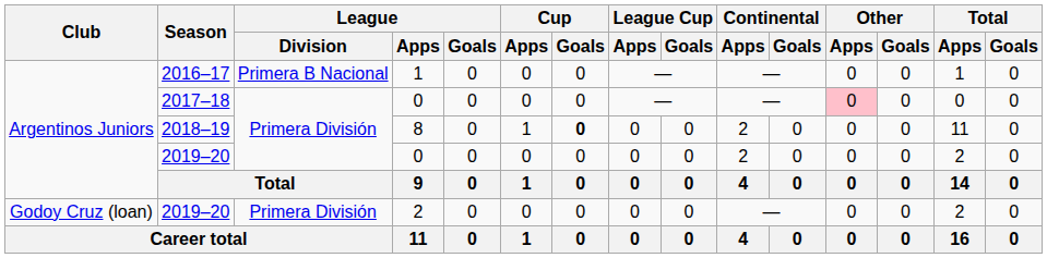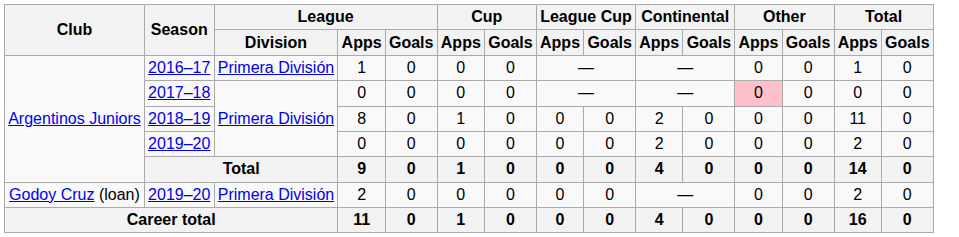 <table class="wikitable" style="text-align:center">
 <tr>
 <th rowspan="2">Club</th>
 <th rowspan="2">Season</th>
 <th colspan="3">League</th>
 <th colspan="2">Cup</th>
 <th colspan="2">League Cup</th>
 <th colspan="2">Continental</th>
 <th colspan="2">Other</th>
 <th colspan="2">Total</th>
 </tr>
 <tr>
 <th>Division</th>
 <th>Apps</th>
 <th>Goals</th>
 <th>Apps</th>
 <th>Goals</th>
 <th>Apps</th>
 <th>Goals</th>
 <th>Apps</th>
 <th>Goals</th>
 <th>Apps</th>
 <th>Goals</th>
 <th>Apps</th>
 <th>Goals</th>
 </tr>
 <tr>
 <td rowspan="5"><a href='#'>Argentinos Juniors</a></td>
 <td><a href='#'>2016–17</a></td>
-<td rowspan="1"><a href='#'>Primera B Nacional</a></td>
+<td rowspan="1"><a href='#'>Primera División</a></td>
 <td>1</td>
 <td>0</td>
 <td>0</td>
 <td>0</td>
 <td colspan="2">—</td>
 <td colspan="2">—</td>
 <td>0</td>
 <td>0</td>
 <td>1</td>
 <td>0</td>
 </tr>
 <tr>
 <td><a href='#'>2017–18</a></td>
 <td rowspan="3"><a href='#'>Primera División</a></td>
 <td>0</td>
 <td>0</td>
 <td>0</td>
 <td>0</td>
 <td colspan="2">—</td>
 <td colspan="2">—</td>
 <td style="background: pink;">0</td>
 <td>0</td>
 <td>0</td>
 <td>0</td>
 </tr>
 <tr>
 <td><a href='#'>2018–19</a></td>
 <td>8</td>
 <td>0</td>
 <td>1</td>
-<td><strong>0</strong></td>
+<td>0</td>
 <td>0</td>
 <td>0</td>
 <td>2</td>
 <td>0</td>
 <td>0</td>
 <td>0</td>
 <td>11</td>
 <td>0</td>
 </tr>
 <tr>
 <td><a href='#'>2019–20</a></td>
 <td>0</td>
 <td>0</td>
 <td>0</td>
 <td>0</td>
 <td>0</td>
 <td>0</td>
 <td>2</td>
 <td>0</td>
 <td>0</td>
 <td>0</td>
 <td>2</td>
 <td>0</td>
 </tr>
 <tr>
 <th colspan="2">Total</th>
 <th>9</th>
 <th>0</th>
 <th>1</th>
 <th>0</th>
 <th>0</th>
 <th>0</th>
 <th>4</th>
 <th>0</th>
 <th>0</th>
 <th>0</th>
 <th>14</th>
 <th>0</th>
 </tr>
 <tr>
 <td rowspan="1"><a href='#'>Godoy Cruz</a> (loan)</td>
 <td><a href='#'>2019–20</a></td>
 <td rowspan="1"><a href='#'>Primera División</a></td>
 <td>2</td>
 <td>0</td>
 <td>0</td>
 <td>0</td>
 <td>0</td>
 <td>0</td>
 <td colspan="2">—</td>
 <td>0</td>
 <td>0</td>
 <td>2</td>
 <td>0</td>
 </tr>
 <tr>
 <th colspan="3">Career total</th>
 <th>11</th>
 <th>0</th>
 <th>1</th>
 <th>0</th>
 <th>0</th>
 <th>0</th>
 <th>4</th>
 <th>0</th>
 <th>0</th>
 <th>0</th>
 <th>16</th>
 <th>0</th>
 </tr>
 </table>
